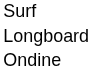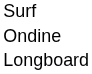 <table>
 <tr>
 <td>Surf</td>
+<td></td>
+<td></td>
+<td></td>
+</tr>
+<tr>
+<td>Ondine</td>
 <td></td>
 <td></td>
 <td></td>
 </tr>
 <tr>
 <td>Longboard</td>
 <td></td>
 <td></td>
 <td></td>
 </tr>
-<tr>
-<td>Ondine</td>
-<td></td>
-<td></td>
-<td></td>
-</tr>
 </table>
